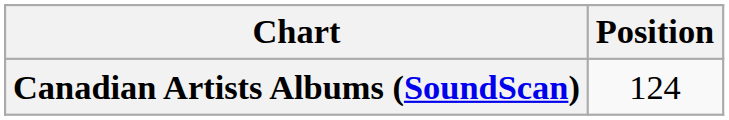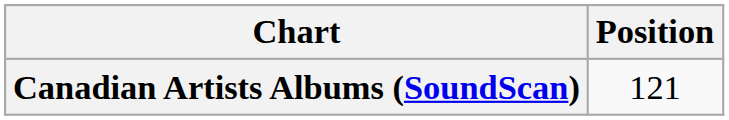 <table class="wikitable plainrowheaders" style="text-align:center">
 <tr>
 <th scope="col">Chart</th>
 <th scope="col">Position</th>
 </tr>
 <tr>
 <th scope="row">Canadian Artists Albums (<a href='#'>SoundScan</a>)</th>
-<td>124</td>
+<td>121</td>
 </tr>
 </table>
